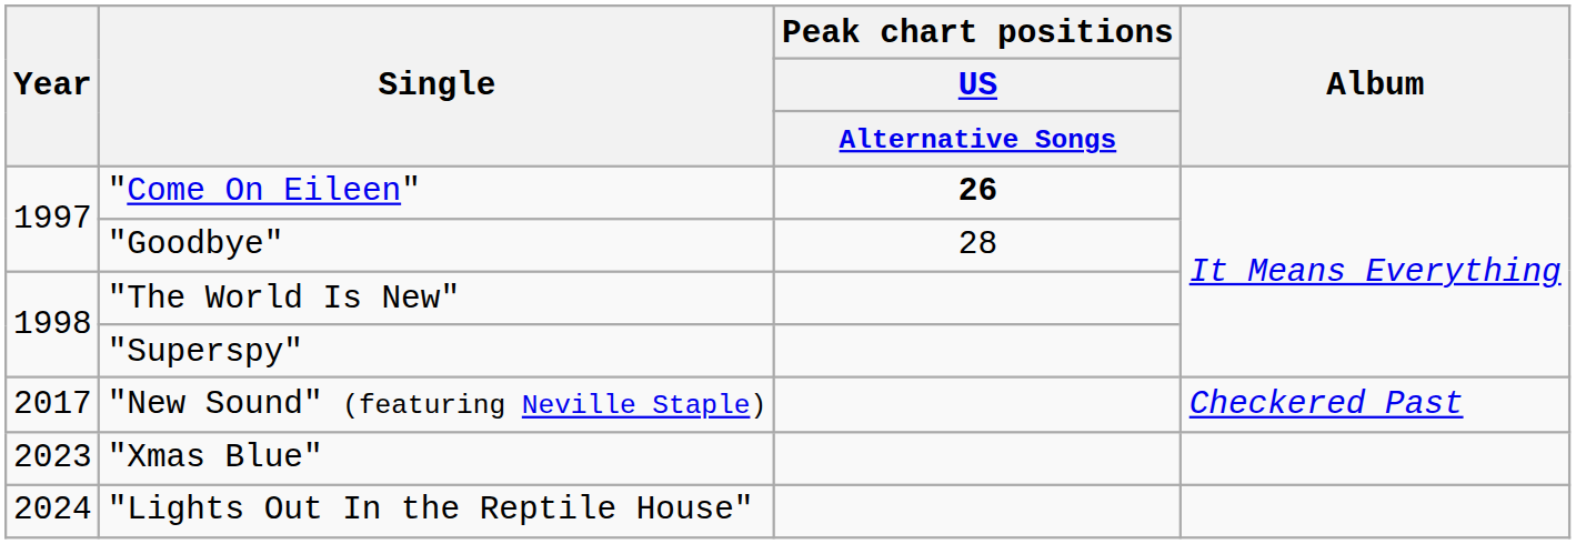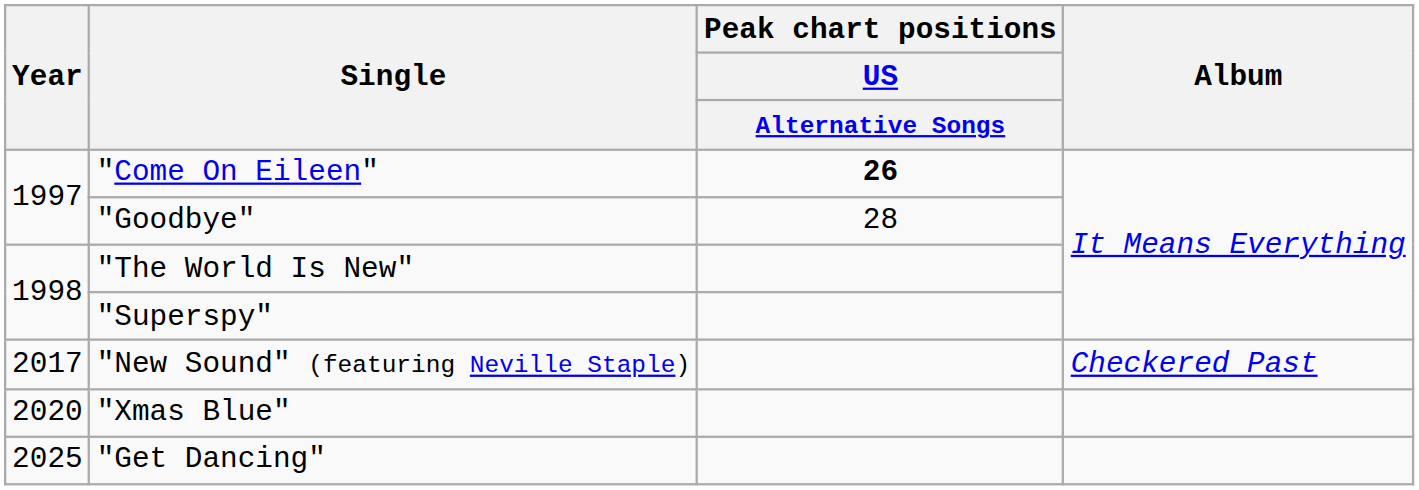 <table class="wikitable">
 <tr>
 <th rowspan="3">Year</th>
 <th rowspan="3">Single</th>
 <th>Peak chart positions</th>
 <th rowspan="3">Album</th>
 </tr>
 <tr>
 <th style="text-align:center;"><a href='#'>US</a></th>
 </tr>
 <tr>
 <th><small><a href='#'>Alternative Songs</a></small><br></th>
 </tr>
 <tr>
 <td rowspan="2">1997</td>
 <td>"<a href='#'>Come On Eileen</a>"</td>
 <td style="text-align:center;"><strong>26</strong></td>
 <td rowspan="4"><em><a href='#'>It Means Everything</a></em></td>
 </tr>
 <tr>
 <td>"Goodbye"</td>
 <td style="text-align:center;">28</td>
 </tr>
 <tr>
 <td rowspan="2">1998</td>
 <td>"The World Is New"</td>
 <td style="text-align:center;"></td>
 </tr>
 <tr>
 <td>"Superspy"</td>
 <td style="text-align:center;"></td>
 </tr>
 <tr>
 <td>2017</td>
 <td>"New Sound" <small>(featuring <a href='#'>Neville Staple</a>)</small></td>
 <td style="text-align:center;"></td>
 <td><em><a href='#'>Checkered Past</a></em></td>
 </tr>
 <tr>
-<td>2023</td>
+<td>2020</td>
 <td>"Xmas Blue"</td>
 <td style="text-align:center;"></td>
 <td></td>
 </tr>
 <tr>
-<td>2024</td>
-<td>"Lights Out In the Reptile House"</td>
+<td>2025</td>
+<td>"Get Dancing"</td>
 <td style="text-align:center;"></td>
 <td></td>
 </tr>
 </table>
